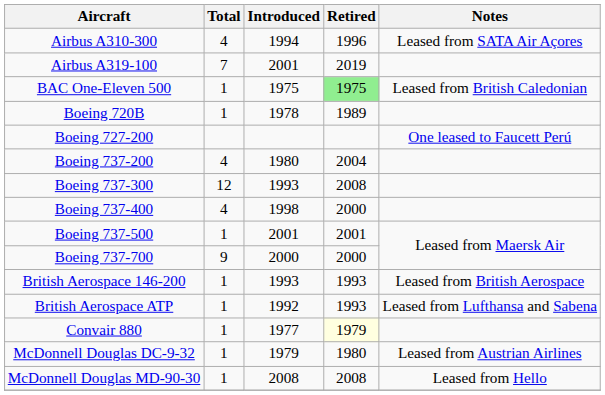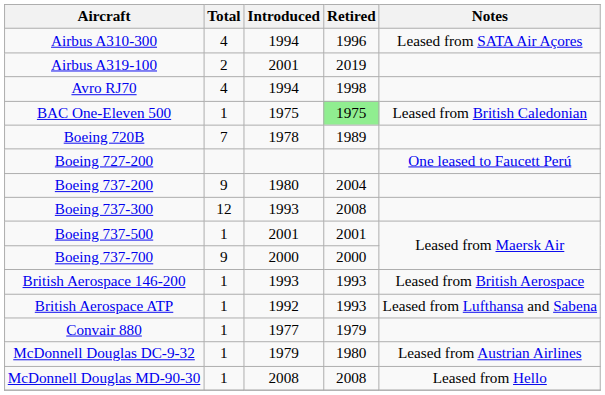 <table class="wikitable" style="border-collapse:collapse;margin:auto;text-align:center">
 <tr>
 <th>Aircraft</th>
 <th>Total</th>
 <th>Introduced</th>
 <th>Retired</th>
 <th>Notes</th>
 </tr>
 <tr>
 <td><a href='#'>Airbus A310-300</a></td>
 <td>4</td>
 <td>1994</td>
 <td>1996</td>
 <td>Leased from <a href='#'>SATA Air Açores</a></td>
 </tr>
 <tr>
 <td><a href='#'>Airbus A319-100</a></td>
-<td>7</td>
+<td>2</td>
 <td>2001</td>
 <td>2019</td>
+<td></td>
+</tr>
+<tr>
+<td><a href='#'>Avro RJ70</a></td>
+<td>4</td>
+<td>1994</td>
+<td>1998</td>
 <td></td>
 </tr>
 <tr>
 <td><a href='#'>BAC One-Eleven 500</a></td>
 <td>1</td>
 <td>1975</td>
 <td style="background: lightgreen;">1975</td>
 <td>Leased from <a href='#'>British Caledonian</a></td>
 </tr>
 <tr>
 <td><a href='#'>Boeing 720B</a></td>
-<td>1</td>
+<td>7</td>
 <td>1978</td>
 <td>1989</td>
 <td></td>
 </tr>
 <tr>
 <td><a href='#'>Boeing 727-200</a></td>
 <td></td>
 <td></td>
 <td></td>
 <td><a href='#'>One leased to Faucett Perú</a></td>
 </tr>
 <tr>
 <td><a href='#'>Boeing 737-200</a></td>
-<td>4</td>
+<td>9</td>
 <td>1980</td>
 <td>2004</td>
 <td></td>
 </tr>
 <tr>
 <td><a href='#'>Boeing 737-300</a></td>
 <td>12</td>
 <td>1993</td>
 <td>2008</td>
-<td></td>
-</tr>
-<tr>
-<td><a href='#'>Boeing 737-400</a></td>
-<td>4</td>
-<td>1998</td>
-<td>2000</td>
 <td></td>
 </tr>
 <tr>
 <td><a href='#'>Boeing 737-500</a></td>
 <td>1</td>
 <td>2001</td>
 <td>2001</td>
 <td rowspan=2>Leased from <a href='#'>Maersk Air</a></td>
 </tr>
 <tr>
 <td><a href='#'>Boeing 737-700</a></td>
 <td>9</td>
 <td>2000</td>
 <td>2000</td>
 </tr>
 <tr>
 <td><a href='#'>British Aerospace 146-200</a></td>
 <td>1</td>
 <td>1993</td>
 <td>1993</td>
 <td>Leased from <a href='#'>British Aerospace</a></td>
 </tr>
 <tr>
 <td><a href='#'>British Aerospace ATP</a></td>
 <td>1</td>
 <td>1992</td>
 <td>1993</td>
 <td>Leased from <a href='#'>Lufthansa</a> and <a href='#'>Sabena</a></td>
 </tr>
 <tr>
 <td><a href='#'>Convair 880</a></td>
 <td>1</td>
 <td>1977</td>
-<td style="background: lightyellow;">1979</td>
+<td>1979</td>
 <td></td>
 </tr>
 <tr>
 <td><a href='#'>McDonnell Douglas DC-9-32</a></td>
 <td>1</td>
 <td>1979</td>
 <td>1980</td>
 <td>Leased from <a href='#'>Austrian Airlines</a></td>
 </tr>
 <tr>
 <td><a href='#'>McDonnell Douglas MD-90-30</a></td>
 <td>1</td>
 <td>2008</td>
 <td>2008</td>
 <td>Leased from <a href='#'>Hello</a></td>
 </tr>
 <tr>
 </tr>
 </table>
